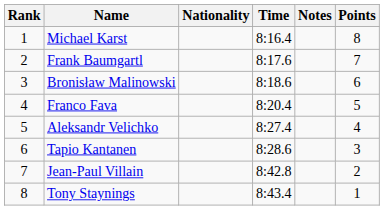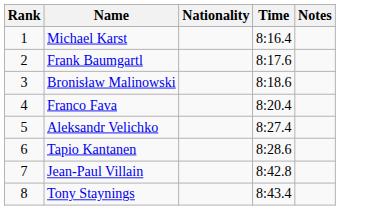 <table class="wikitable sortable" style="text-align:center">
 <tr>
 <th>Rank</th>
 <th>Name</th>
 <th>Nationality</th>
 <th>Time</th>
 <th>Notes</th>
-<th>Points</th>
 </tr>
 <tr>
 <td>1</td>
 <td align=left><a href='#'>Michael Karst</a></td>
 <td align=left></td>
 <td>8:16.4</td>
 <td></td>
-<td>8</td>
 </tr>
 <tr>
 <td>2</td>
 <td align=left><a href='#'>Frank Baumgartl</a></td>
 <td align=left></td>
 <td>8:17.6</td>
 <td></td>
-<td>7</td>
 </tr>
 <tr>
 <td>3</td>
 <td align=left><a href='#'>Bronisław Malinowski</a></td>
 <td align=left></td>
 <td>8:18.6</td>
 <td></td>
-<td>6</td>
 </tr>
 <tr>
 <td>4</td>
 <td align=left><a href='#'>Franco Fava</a></td>
 <td align=left></td>
 <td>8:20.4</td>
 <td></td>
-<td>5</td>
 </tr>
 <tr>
 <td>5</td>
 <td align=left><a href='#'>Aleksandr Velichko</a></td>
 <td align=left></td>
 <td>8:27.4</td>
 <td></td>
-<td>4</td>
 </tr>
 <tr>
 <td>6</td>
 <td align=left><a href='#'>Tapio Kantanen</a></td>
 <td align=left></td>
 <td>8:28.6</td>
 <td></td>
-<td>3</td>
 </tr>
 <tr>
 <td>7</td>
 <td align=left><a href='#'>Jean-Paul Villain</a></td>
 <td align=left></td>
 <td>8:42.8</td>
 <td></td>
-<td>2</td>
 </tr>
 <tr>
 <td>8</td>
 <td align=left><a href='#'>Tony Staynings</a></td>
 <td align=left></td>
 <td>8:43.4</td>
 <td></td>
-<td>1</td>
 </tr>
 </table>
